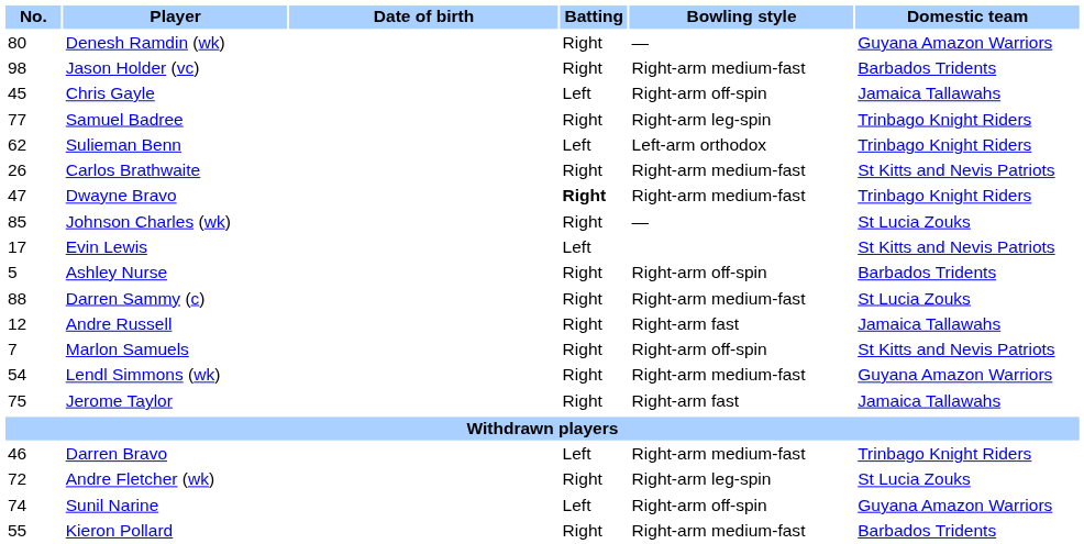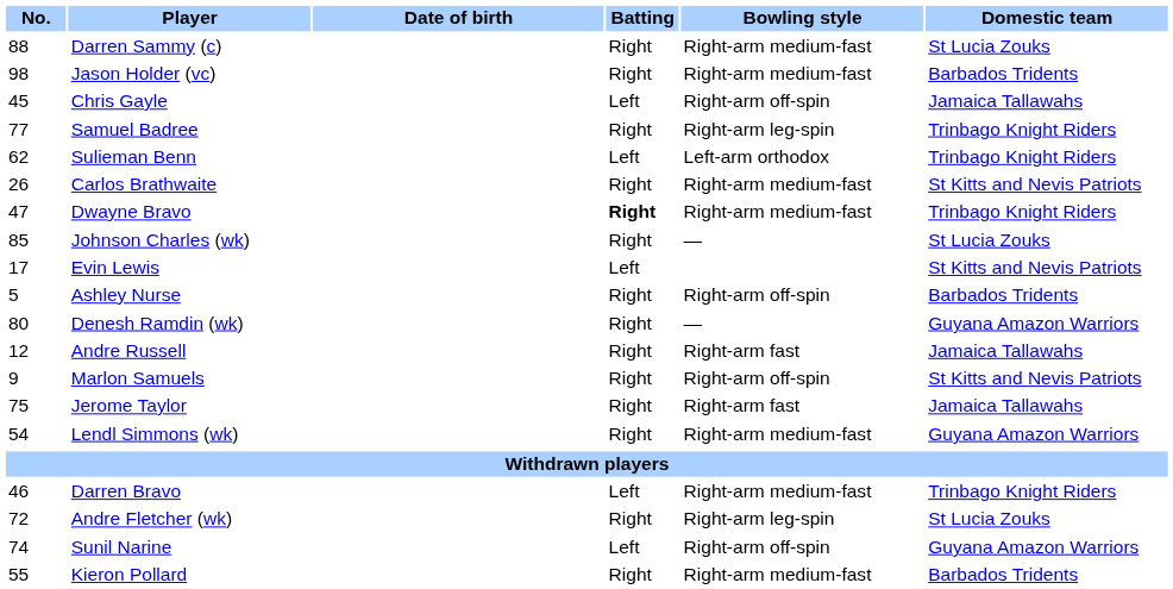 <table class="sortable" style="width:80%;" border="0" cellspacing="2" cellpadding="2">
 <tr style="background:#aad0ff;">
 <th scope="col" width="5%">No.</th>
 <th width=20%>Player</th>
 <th width=24%>Date of birth</th>
 <th width=6%>Batting</th>
 <th width=20%>Bowling style</th>
 <th width=20%>Domestic team</th>
 </tr>
 <tr>
-<td>80</td>
-<td><a href='#'>Denesh Ramdin</a> (<a href='#'>wk</a>)</td>
+<td>88</td>
+<td><a href='#'>Darren Sammy</a> (<a href='#'>c</a>)</td>
 <td></td>
 <td>Right</td>
-<td>—</td>
-<td><a href='#'>Guyana Amazon Warriors</a></td>
+<td>Right-arm medium-fast</td>
+<td><a href='#'>St Lucia Zouks</a></td>
 </tr>
 <tr>
 <td>98</td>
 <td><a href='#'>Jason Holder</a> (<a href='#'>vc</a>)</td>
 <td></td>
 <td>Right</td>
 <td>Right-arm medium-fast</td>
 <td><a href='#'>Barbados Tridents</a></td>
 </tr>
 <tr>
 <td>45</td>
 <td><a href='#'>Chris Gayle</a></td>
 <td></td>
 <td>Left</td>
 <td>Right-arm off-spin</td>
 <td><a href='#'>Jamaica Tallawahs</a></td>
 </tr>
 <tr>
 <td>77</td>
 <td><a href='#'>Samuel Badree</a></td>
 <td></td>
 <td>Right</td>
 <td>Right-arm leg-spin</td>
 <td><a href='#'>Trinbago Knight Riders</a></td>
 </tr>
 <tr>
 <td>62</td>
 <td><a href='#'>Sulieman Benn</a></td>
 <td></td>
 <td>Left</td>
 <td>Left-arm orthodox</td>
 <td><a href='#'>Trinbago Knight Riders</a></td>
 </tr>
 <tr>
 <td>26</td>
 <td><a href='#'>Carlos Brathwaite</a></td>
 <td></td>
 <td>Right</td>
 <td>Right-arm medium-fast</td>
 <td><a href='#'>St Kitts and Nevis Patriots</a></td>
 </tr>
 <tr>
 <td>47</td>
 <td><a href='#'>Dwayne Bravo</a></td>
 <td></td>
 <td><strong>Right</strong></td>
 <td>Right-arm medium-fast</td>
 <td><a href='#'>Trinbago Knight Riders</a></td>
 </tr>
 <tr>
 <td>85</td>
 <td><a href='#'>Johnson Charles</a> (<a href='#'>wk</a>)</td>
 <td></td>
 <td>Right</td>
 <td>—</td>
 <td><a href='#'>St Lucia Zouks</a></td>
 </tr>
 <tr>
 <td>17</td>
 <td><a href='#'>Evin Lewis</a></td>
 <td></td>
 <td>Left</td>
 <td></td>
 <td><a href='#'>St Kitts and Nevis Patriots</a></td>
 </tr>
 <tr>
 <td>5</td>
 <td><a href='#'>Ashley Nurse</a></td>
 <td></td>
 <td>Right</td>
 <td>Right-arm off-spin</td>
 <td><a href='#'>Barbados Tridents</a></td>
 </tr>
 <tr>
-<td>88</td>
-<td><a href='#'>Darren Sammy</a> (<a href='#'>c</a>)</td>
+<td>80</td>
+<td><a href='#'>Denesh Ramdin</a> (<a href='#'>wk</a>)</td>
 <td></td>
 <td>Right</td>
-<td>Right-arm medium-fast</td>
-<td><a href='#'>St Lucia Zouks</a></td>
+<td>—</td>
+<td><a href='#'>Guyana Amazon Warriors</a></td>
 </tr>
 <tr>
 <td>12</td>
 <td><a href='#'>Andre Russell</a></td>
 <td></td>
 <td>Right</td>
 <td>Right-arm fast</td>
 <td><a href='#'>Jamaica Tallawahs</a></td>
 </tr>
 <tr>
-<td>7</td>
+<td>9</td>
 <td><a href='#'>Marlon Samuels</a></td>
 <td></td>
 <td>Right</td>
 <td>Right-arm off-spin</td>
 <td><a href='#'>St Kitts and Nevis Patriots</a></td>
+</tr>
+<tr>
+<td>75</td>
+<td><a href='#'>Jerome Taylor</a></td>
+<td></td>
+<td>Right</td>
+<td>Right-arm fast</td>
+<td><a href='#'>Jamaica Tallawahs</a></td>
 </tr>
 <tr>
 <td>54</td>
 <td><a href='#'>Lendl Simmons</a> (<a href='#'>wk</a>)</td>
 <td></td>
 <td>Right</td>
 <td>Right-arm medium-fast</td>
 <td><a href='#'>Guyana Amazon Warriors</a></td>
-</tr>
-<tr>
-<td>75</td>
-<td><a href='#'>Jerome Taylor</a></td>
-<td></td>
-<td>Right</td>
-<td>Right-arm fast</td>
-<td><a href='#'>Jamaica Tallawahs</a></td>
 </tr>
 <tr>
 </tr>
 <tr class=sortbottom style="background:#aad0ff;">
 <th colspan=6>Withdrawn players</th>
 </tr>
 <tr class=sortbottom>
 <td>46</td>
 <td><a href='#'>Darren Bravo</a></td>
 <td></td>
 <td>Left</td>
 <td>Right-arm medium-fast</td>
 <td><a href='#'>Trinbago Knight Riders</a></td>
 </tr>
 <tr>
 <td>72</td>
 <td><a href='#'>Andre Fletcher</a> (<a href='#'>wk</a>)</td>
 <td></td>
 <td>Right</td>
 <td>Right-arm leg-spin</td>
 <td><a href='#'>St Lucia Zouks</a></td>
 </tr>
 <tr>
 <td>74</td>
 <td><a href='#'>Sunil Narine</a></td>
 <td></td>
 <td>Left</td>
 <td>Right-arm off-spin</td>
 <td><a href='#'>Guyana Amazon Warriors</a></td>
 </tr>
 <tr class=sortbottom>
 <td>55</td>
 <td><a href='#'>Kieron Pollard</a></td>
 <td></td>
 <td>Right</td>
 <td>Right-arm medium-fast</td>
 <td><a href='#'>Barbados Tridents</a></td>
 </tr>
 </table>
